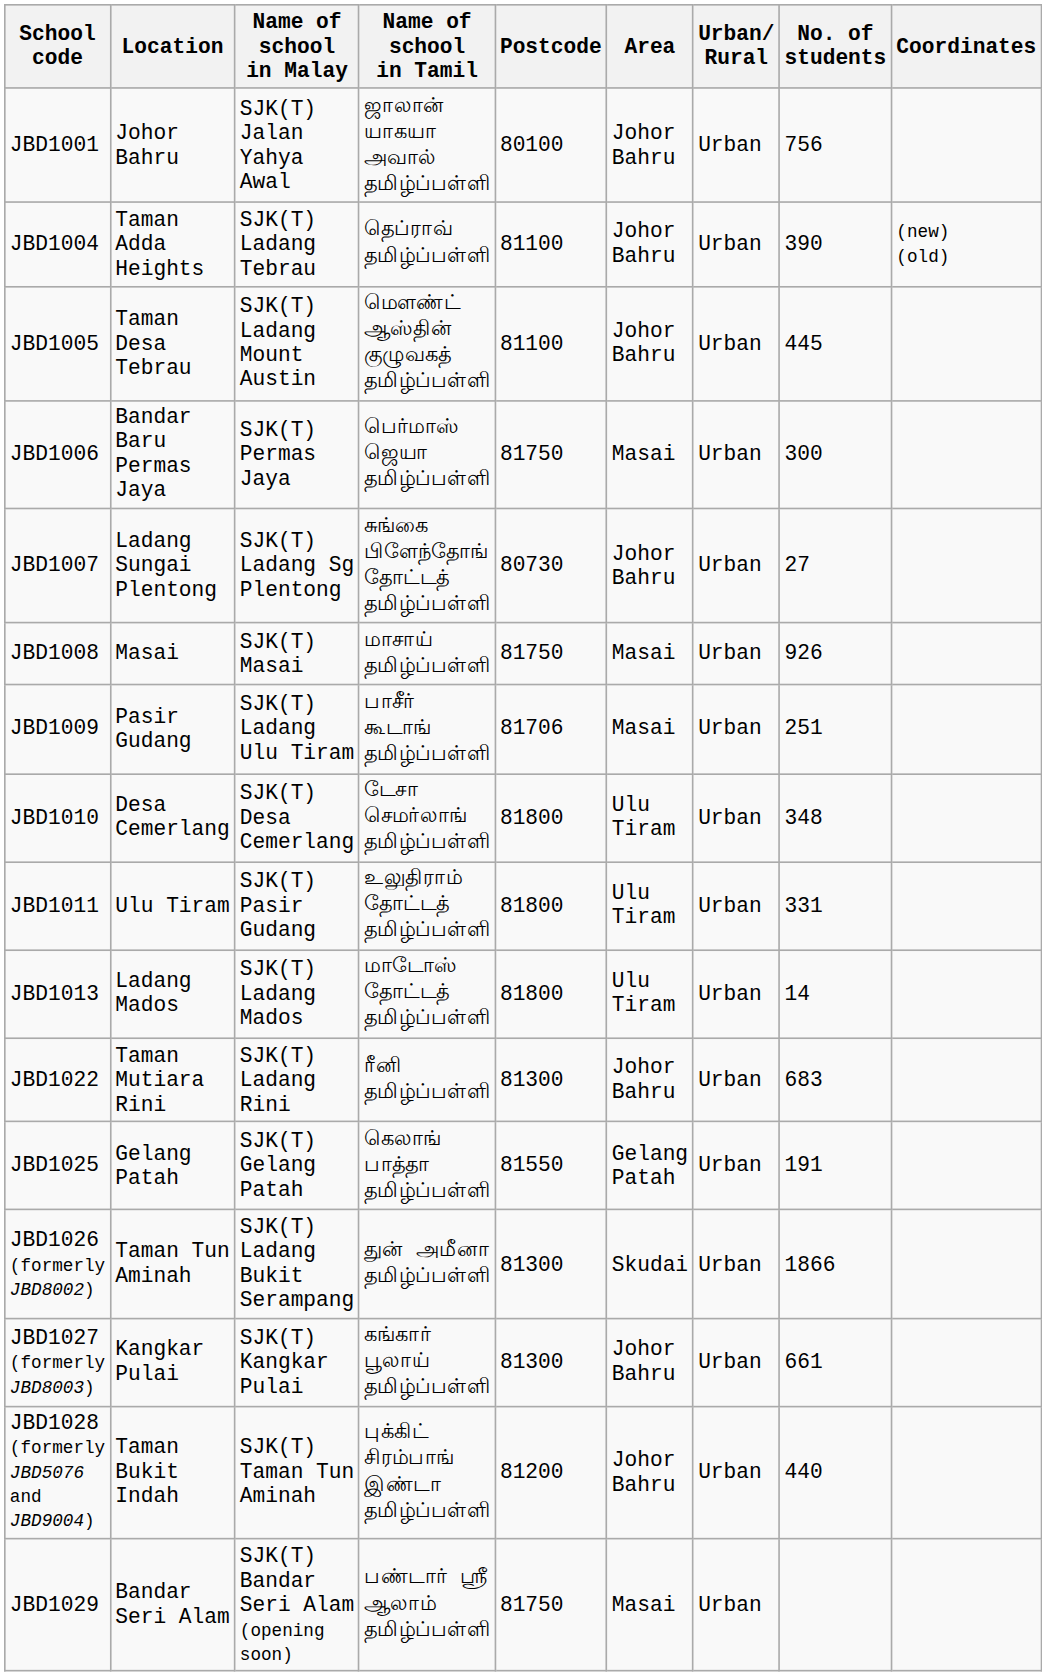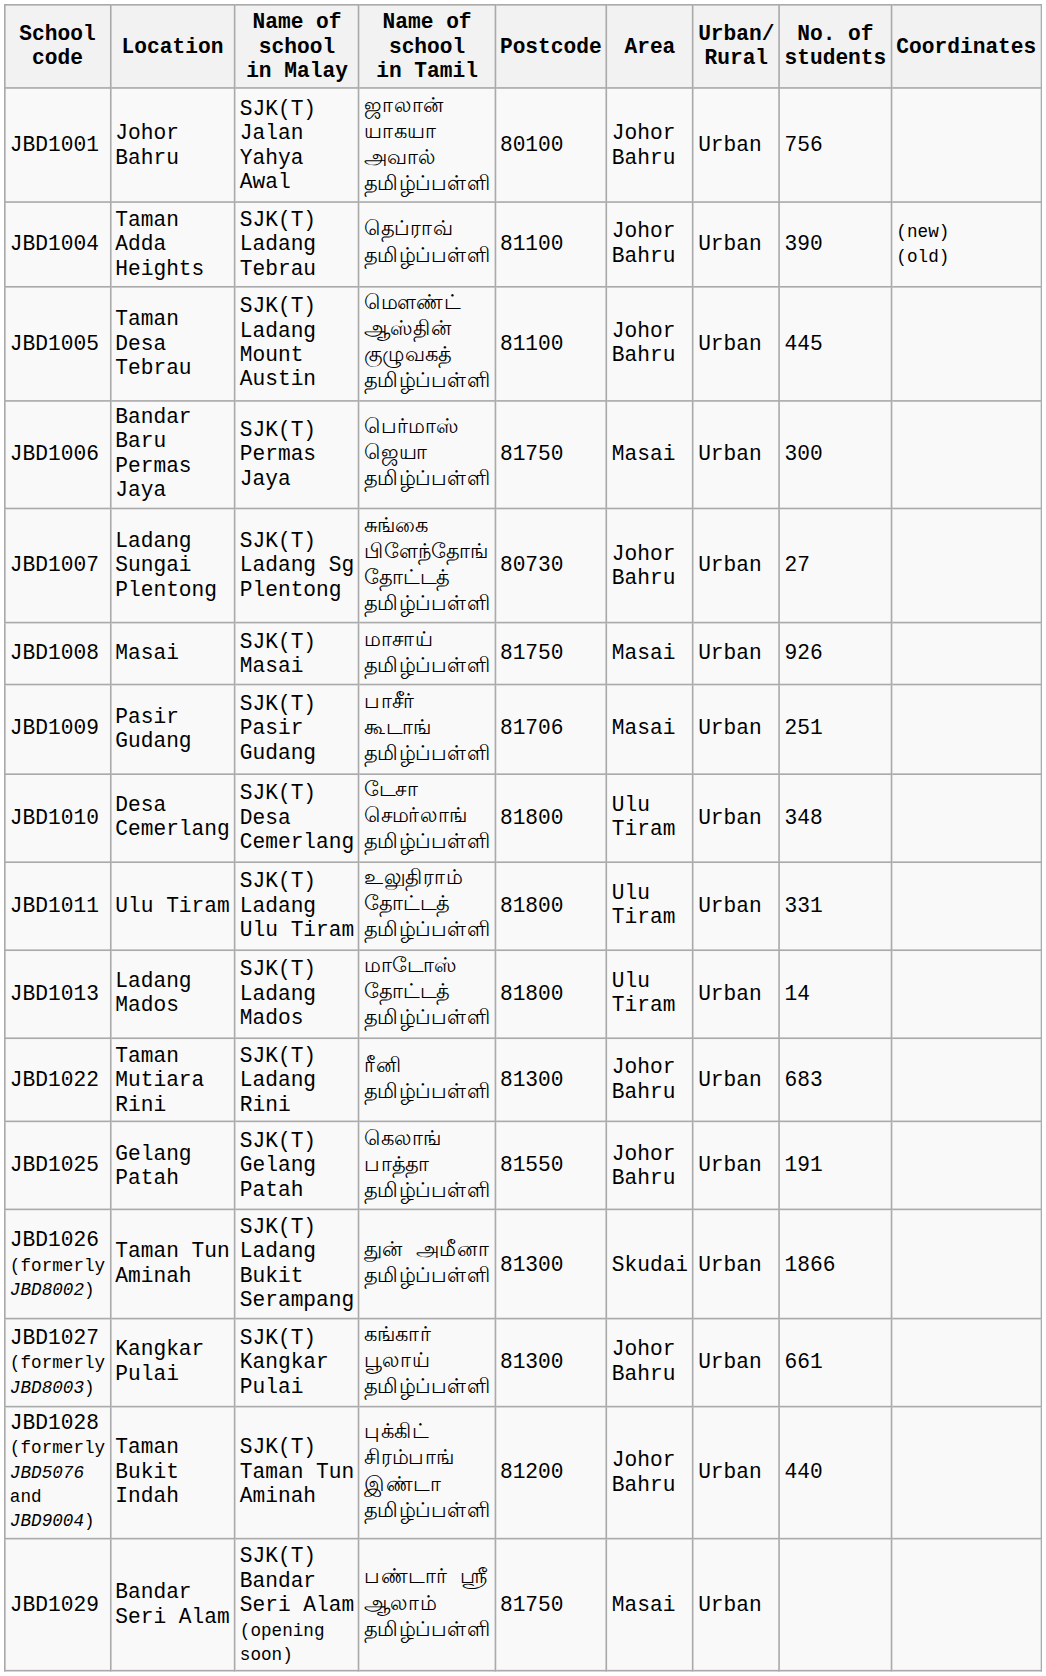 <table class="wikitable sortable">
 <tr>
 <th>School<br>code</th>
 <th>Location</th>
 <th>Name of school<br>in Malay</th>
 <th>Name of school<br>in Tamil</th>
 <th>Postcode</th>
 <th>Area</th>
 <th>Urban/<br>Rural</th>
 <th>No. of<br>students</th>
 <th>Coordinates</th>
 </tr>
 <tr>
 <td>JBD1001</td>
 <td>Johor Bahru</td>
 <td>SJK(T) Jalan Yahya Awal</td>
 <td>ஜாலான் யாகயா அவால் தமிழ்ப்பள்ளி</td>
 <td>80100</td>
 <td>Johor Bahru</td>
 <td>Urban</td>
 <td>756</td>
 <td></td>
 </tr>
 <tr>
 <td>JBD1004</td>
 <td>Taman Adda Heights</td>
 <td>SJK(T) Ladang Tebrau</td>
 <td>தெப்ராவ் தமிழ்ப்பள்ளி</td>
 <td>81100</td>
 <td>Johor Bahru</td>
 <td>Urban</td>
 <td>390</td>
 <td><small>(new)</small><br><small>(old)</small></td>
 </tr>
 <tr>
 <td>JBD1005</td>
 <td>Taman Desa Tebrau</td>
 <td>SJK(T) Ladang Mount Austin</td>
 <td>மௌண்ட் ஆஸ்தின் குழுவகத் தமிழ்ப்பள்ளி</td>
 <td>81100</td>
 <td>Johor Bahru</td>
 <td>Urban</td>
 <td>445</td>
 <td></td>
 </tr>
 <tr>
 <td>JBD1006</td>
 <td>Bandar Baru Permas Jaya</td>
 <td>SJK(T) Permas Jaya</td>
 <td>பெர்மாஸ் ஜெயா தமிழ்ப்பள்ளி</td>
 <td>81750</td>
 <td>Masai</td>
 <td>Urban</td>
 <td>300</td>
 <td></td>
 </tr>
 <tr>
 <td>JBD1007</td>
 <td>Ladang Sungai Plentong</td>
 <td>SJK(T) Ladang Sg Plentong</td>
 <td>சுங்கை பிளேந்தோங் தோட்டத் தமிழ்ப்பள்ளி</td>
 <td>80730</td>
 <td>Johor Bahru</td>
 <td>Urban</td>
 <td>27</td>
 <td></td>
 </tr>
 <tr>
 <td>JBD1008</td>
 <td>Masai</td>
 <td>SJK(T) Masai</td>
 <td>மாசாய் தமிழ்ப்பள்ளி</td>
 <td>81750</td>
 <td>Masai</td>
 <td>Urban</td>
 <td>926</td>
 <td></td>
 </tr>
 <tr>
 <td>JBD1009</td>
 <td>Pasir Gudang</td>
-<td>SJK(T) Ladang Ulu Tiram</td>
+<td>SJK(T) Pasir Gudang</td>
 <td>பாசீர் கூடாங் தமிழ்ப்பள்ளி</td>
 <td>81706</td>
 <td>Masai</td>
 <td>Urban</td>
 <td>251</td>
 <td></td>
 </tr>
 <tr>
 <td>JBD1010</td>
 <td>Desa Cemerlang</td>
 <td>SJK(T) Desa Cemerlang</td>
 <td>டேசா செமர்லாங் தமிழ்ப்பள்ளி</td>
 <td>81800</td>
 <td>Ulu Tiram</td>
 <td>Urban</td>
 <td>348</td>
 <td></td>
 </tr>
 <tr>
 <td>JBD1011</td>
 <td>Ulu Tiram</td>
-<td>SJK(T) Pasir Gudang</td>
+<td>SJK(T) Ladang Ulu Tiram</td>
 <td>உலுதிராம் தோட்டத் தமிழ்ப்பள்ளி</td>
 <td>81800</td>
 <td>Ulu Tiram</td>
 <td>Urban</td>
 <td>331</td>
 <td></td>
 </tr>
 <tr>
 <td>JBD1013</td>
 <td>Ladang Mados</td>
 <td>SJK(T) Ladang Mados</td>
 <td>மாடோஸ் தோட்டத் தமிழ்ப்பள்ளி</td>
 <td>81800</td>
 <td>Ulu Tiram</td>
 <td>Urban</td>
 <td>14</td>
 <td></td>
 </tr>
 <tr>
 <td>JBD1022</td>
 <td>Taman Mutiara Rini</td>
 <td>SJK(T) Ladang Rini</td>
 <td>ரீனி தமிழ்ப்பள்ளி</td>
 <td>81300</td>
 <td>Johor Bahru</td>
 <td>Urban</td>
 <td>683</td>
 <td></td>
 </tr>
 <tr>
 <td>JBD1025</td>
 <td>Gelang Patah</td>
 <td>SJK(T) Gelang Patah</td>
 <td>கெலாங் பாத்தா தமிழ்ப்பள்ளி</td>
 <td>81550</td>
-<td>Gelang Patah</td>
+<td>Johor Bahru</td>
 <td>Urban</td>
 <td>191</td>
 <td></td>
 </tr>
 <tr>
 <td>JBD1026<br><small>(formerly <em>JBD8002</em>)</small></td>
 <td>Taman Tun Aminah</td>
 <td>SJK(T) Ladang Bukit Serampang</td>
 <td>துன் அமீனா தமிழ்ப்பள்ளி</td>
 <td>81300</td>
 <td>Skudai</td>
 <td>Urban</td>
 <td>1866</td>
 <td></td>
 </tr>
 <tr>
 <td>JBD1027<br><small>(formerly <em>JBD8003</em>)</small></td>
 <td>Kangkar Pulai</td>
 <td>SJK(T) Kangkar Pulai</td>
 <td>கங்கார் பூலாய் தமிழ்ப்பள்ளி</td>
 <td>81300</td>
 <td>Johor Bahru</td>
 <td>Urban</td>
 <td>661</td>
 <td></td>
 </tr>
 <tr>
 <td>JBD1028<br><small>(formerly <em>JBD5076</em> and <em>JBD9004</em>)</small></td>
 <td>Taman Bukit Indah</td>
 <td>SJK(T) Taman Tun Aminah</td>
 <td>புக்கிட் சிரம்பாங் இண்டா தமிழ்ப்பள்ளி</td>
 <td>81200</td>
 <td>Johor Bahru</td>
 <td>Urban</td>
 <td>440</td>
 <td></td>
 </tr>
 <tr>
 <td>JBD1029</td>
 <td>Bandar Seri Alam</td>
 <td>SJK(T) Bandar Seri Alam<br><small>(opening soon)</small></td>
 <td>பண்டார் ஸ்ரீ ஆலாம் தமிழ்ப்பள்ளி</td>
 <td>81750</td>
 <td>Masai</td>
 <td>Urban</td>
 <td></td>
 <td></td>
 </tr>
 </table>
